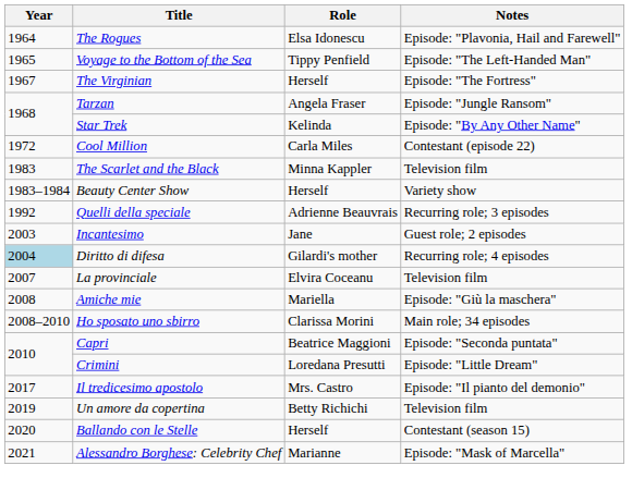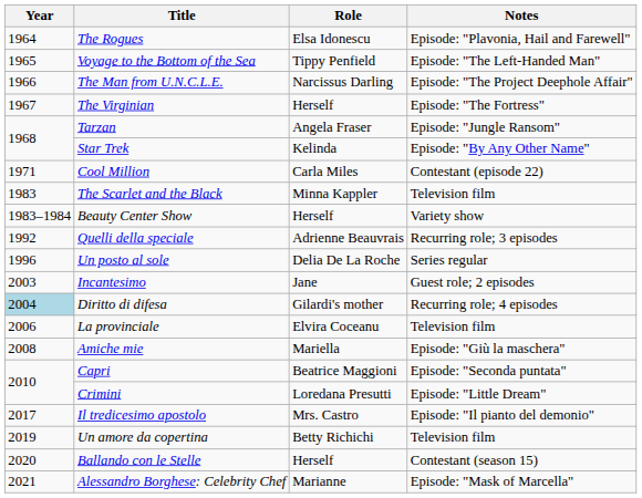 <table class="wikitable">
 <tr>
 <th>Year</th>
 <th>Title</th>
 <th>Role</th>
 <th>Notes</th>
 </tr>
 <tr>
 <td>1964</td>
 <td><em><a href='#'>The Rogues</a></em></td>
 <td>Elsa Idonescu</td>
 <td>Episode: "Plavonia, Hail and Farewell"</td>
 </tr>
 <tr>
 <td>1965</td>
 <td><em><a href='#'>Voyage to the Bottom of the Sea</a></em></td>
 <td>Tippy Penfield</td>
 <td>Episode: "The Left-Handed Man"</td>
 </tr>
 <tr>
+<td>1966</td>
+<td><em><a href='#'>The Man from U.N.C.L.E.</a></em></td>
+<td>Narcissus Darling</td>
+<td>Episode: "The Project Deephole Affair"</td>
+</tr>
+<tr>
 <td>1967</td>
 <td><em><a href='#'>The Virginian</a></em></td>
 <td>Herself</td>
 <td>Episode: "The Fortress"</td>
 </tr>
 <tr>
 <td rowspan="2">1968</td>
 <td><em><a href='#'>Tarzan</a></em></td>
 <td>Angela Fraser</td>
 <td>Episode: "Jungle Ransom"</td>
 </tr>
 <tr>
 <td><em><a href='#'>Star Trek</a></em></td>
 <td>Kelinda</td>
 <td>Episode: "<a href='#'>By Any Other Name</a>"</td>
 </tr>
 <tr>
-<td>1972</td>
+<td>1971</td>
 <td><em><a href='#'>Cool Million</a></em></td>
 <td>Carla Miles</td>
 <td>Contestant (episode 22)</td>
 </tr>
 <tr>
 <td>1983</td>
 <td><em><a href='#'>The Scarlet and the Black</a></em></td>
 <td>Minna Kappler</td>
 <td>Television film</td>
 </tr>
 <tr>
 <td>1983–1984</td>
 <td><em>Beauty Center Show</em></td>
 <td>Herself</td>
 <td>Variety show</td>
 </tr>
 <tr>
 <td>1992</td>
 <td><em><a href='#'>Quelli della speciale</a></em></td>
 <td>Adrienne Beauvrais</td>
 <td>Recurring role; 3 episodes</td>
 </tr>
 <tr>
+<td>1996</td>
+<td><em><a href='#'>Un posto al sole</a></em></td>
+<td>Delia De La Roche</td>
+<td>Series regular</td>
+</tr>
+<tr>
 <td>2003</td>
 <td><em><a href='#'>Incantesimo</a></em></td>
 <td>Jane</td>
 <td>Guest role; 2 episodes</td>
 </tr>
 <tr>
 <td style="background: lightblue;">2004</td>
 <td><em>Diritto di difesa</em></td>
 <td>Gilardi's mother</td>
 <td>Recurring role; 4 episodes</td>
 </tr>
 <tr>
-<td>2007</td>
+<td>2006</td>
 <td><em>La provinciale</em></td>
 <td>Elvira Coceanu</td>
 <td>Television film</td>
 </tr>
 <tr>
 <td>2008</td>
 <td><em><a href='#'>Amiche mie</a></em></td>
 <td>Mariella</td>
 <td>Episode: "Giù la maschera"</td>
-</tr>
-<tr>
-<td>2008–2010</td>
-<td><em><a href='#'>Ho sposato uno sbirro</a></em></td>
-<td>Clarissa Morini</td>
-<td>Main role; 34 episodes</td>
 </tr>
 <tr>
 <td rowspan="2">2010</td>
 <td><em><a href='#'>Capri</a></em></td>
 <td>Beatrice Maggioni</td>
 <td>Episode: "Seconda puntata"</td>
 </tr>
 <tr>
 <td><em><a href='#'>Crimini</a></em></td>
 <td>Loredana Presutti</td>
 <td>Episode: "Little Dream"</td>
 </tr>
 <tr>
 <td>2017</td>
 <td><em><a href='#'>Il tredicesimo apostolo</a></em></td>
 <td>Mrs. Castro</td>
 <td>Episode: "Il pianto del demonio"</td>
 </tr>
 <tr>
 <td>2019</td>
 <td><em>Un amore da copertina</em></td>
 <td>Betty Richichi</td>
 <td>Television film</td>
 </tr>
 <tr>
 <td>2020</td>
 <td><em><a href='#'>Ballando con le Stelle</a></em></td>
 <td>Herself</td>
 <td>Contestant (season 15)</td>
 </tr>
 <tr>
 <td>2021</td>
 <td><em><a href='#'>Alessandro Borghese</a>: Celebrity Chef</em></td>
 <td>Marianne</td>
 <td>Episode: "Mask of Marcella"</td>
 </tr>
 </table>
